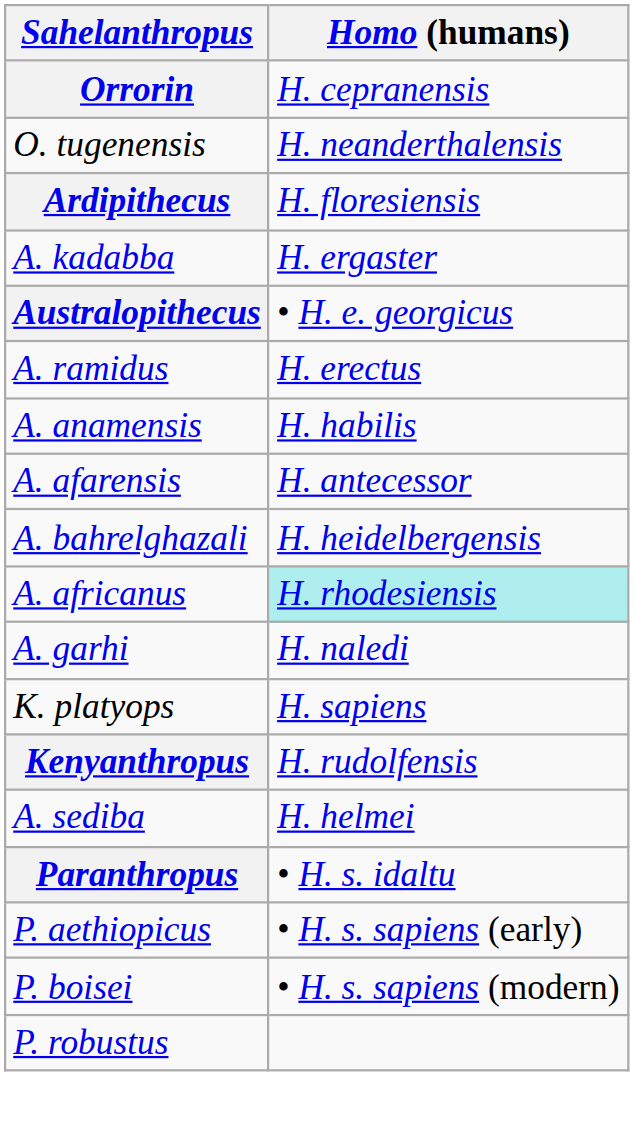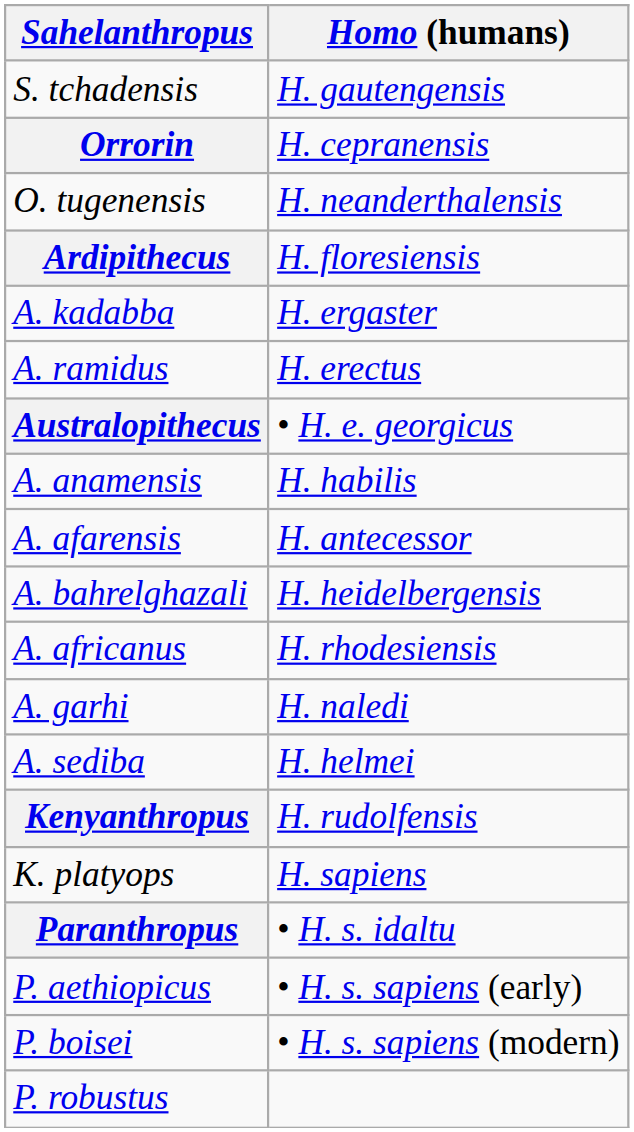 <table class="wikitable">
 <tr>
 <th><em><a href='#'>Sahelanthropus</a></em></th>
 <th><em><a href='#'>Homo</a></em> (humans)</th>
+</tr>
+<tr>
+<td><em>S. tchadensis</em></td>
+<td><em><a href='#'>H. gautengensis</a></em></td>
 </tr>
 <tr>
 <th><em><a href='#'>Orrorin</a></em></th>
 <td><em><a href='#'>H. cepranensis</a></em></td>
 </tr>
 <tr>
 <td><em>O. tugenensis</em></td>
 <td><em><a href='#'>H. neanderthalensis</a></em></td>
 </tr>
 <tr>
 <th><em><a href='#'>Ardipithecus</a></em></th>
 <td><em><a href='#'>H. floresiensis</a></em></td>
 </tr>
 <tr>
 <td><em><a href='#'>A. kadabba</a></em></td>
 <td><em><a href='#'>H. ergaster</a></em></td>
 </tr>
 <tr>
+<td><em><a href='#'>A. ramidus</a></em></td>
+<td><em><a href='#'>H. erectus</a></em></td>
+</tr>
+<tr>
 <th><em><a href='#'>Australopithecus</a></em></th>
 <td>• <em><a href='#'>H. e. georgicus</a></em></td>
-</tr>
-<tr>
-<td><em><a href='#'>A. ramidus</a></em></td>
-<td><em><a href='#'>H. erectus</a></em></td>
 </tr>
 <tr>
 <td><em><a href='#'>A. anamensis</a></em></td>
 <td><em><a href='#'>H. habilis</a></em></td>
 </tr>
 <tr>
 <td><em><a href='#'>A. afarensis</a></em></td>
 <td><em><a href='#'>H. antecessor</a></em></td>
 </tr>
 <tr>
 <td><em><a href='#'>A. bahrelghazali</a></em></td>
 <td><em><a href='#'>H. heidelbergensis</a></em></td>
 </tr>
 <tr>
 <td><em><a href='#'>A. africanus</a></em></td>
-<td style="background: paleturquoise;"><em><a href='#'>H. rhodesiensis</a></em></td>
+<td><em><a href='#'>H. rhodesiensis</a></em></td>
 </tr>
 <tr>
 <td><em><a href='#'>A. garhi</a></em></td>
 <td><em><a href='#'>H. naledi</a></em></td>
 </tr>
 <tr>
-<td><em>K. platyops</em></td>
-<td><em><a href='#'>H. sapiens</a></em></td>
+<td><em><a href='#'>A. sediba</a></em></td>
+<td><em><a href='#'>H. helmei</a></em></td>
 </tr>
 <tr>
 <th><em><a href='#'>Kenyanthropus</a></em></th>
 <td><em><a href='#'>H. rudolfensis</a></em></td>
 </tr>
 <tr>
-<td><em><a href='#'>A. sediba</a></em></td>
-<td><em><a href='#'>H. helmei</a></em></td>
+<td><em>K. platyops</em></td>
+<td><em><a href='#'>H. sapiens</a></em></td>
 </tr>
 <tr>
 <th><em><a href='#'>Paranthropus</a></em></th>
 <td>• <em><a href='#'>H. s. idaltu</a></em></td>
 </tr>
 <tr>
 <td><em><a href='#'>P. aethiopicus</a></em></td>
 <td>• <em><a href='#'>H. s. sapiens</a></em> (early)</td>
 </tr>
 <tr>
 <td><em><a href='#'>P. boisei</a></em></td>
 <td>• <em><a href='#'>H. s. sapiens</a></em> (modern)</td>
 </tr>
 <tr>
 <td><em><a href='#'>P. robustus</a></em></td>
 <td></td>
 </tr>
 </table>
